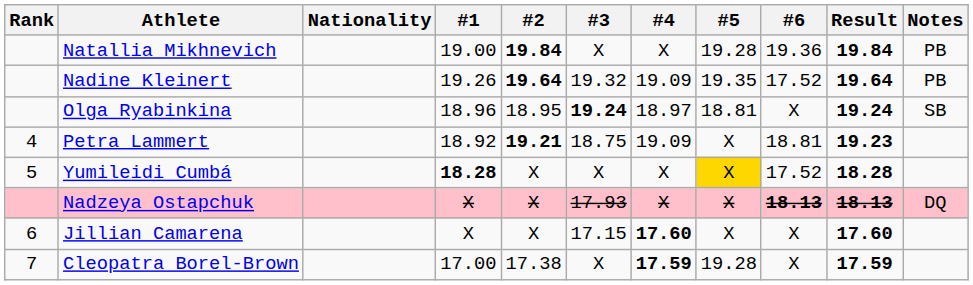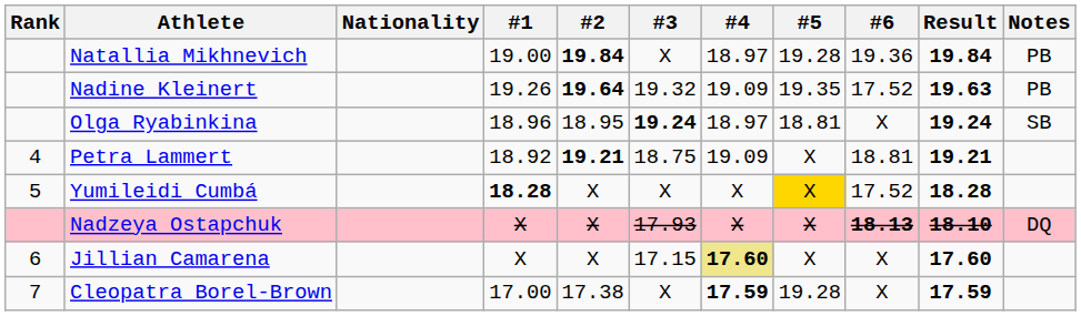 <table class="wikitable" style="text-align:center">
 <tr>
 <th>Rank</th>
 <th>Athlete</th>
 <th>Nationality</th>
 <th>#1</th>
 <th>#2</th>
 <th>#3</th>
 <th>#4</th>
 <th>#5</th>
 <th>#6</th>
 <th>Result</th>
 <th>Notes</th>
 </tr>
 <tr>
 <td></td>
 <td align=left><a href='#'>Natallia Mikhnevich</a></td>
 <td align=left></td>
 <td>19.00</td>
 <td><strong>19.84</strong></td>
 <td>X</td>
-<td>X</td>
+<td>18.97</td>
 <td>19.28</td>
 <td>19.36</td>
 <td><strong>19.84</strong></td>
 <td>PB</td>
 </tr>
 <tr>
 <td></td>
 <td align=left><a href='#'>Nadine Kleinert</a></td>
 <td align=left></td>
 <td>19.26</td>
 <td><strong>19.64</strong></td>
 <td>19.32</td>
 <td>19.09</td>
 <td>19.35</td>
 <td>17.52</td>
-<td><strong>19.64</strong></td>
+<td><strong>19.63</strong></td>
 <td>PB</td>
 </tr>
 <tr>
 <td></td>
 <td align=left><a href='#'>Olga Ryabinkina</a></td>
 <td align=left></td>
 <td>18.96</td>
 <td>18.95</td>
 <td><strong>19.24</strong></td>
 <td>18.97</td>
 <td>18.81</td>
 <td>X</td>
 <td><strong>19.24</strong></td>
 <td>SB</td>
 </tr>
 <tr>
 <td>4</td>
 <td align=left><a href='#'>Petra Lammert</a></td>
 <td align=left></td>
 <td>18.92</td>
 <td><strong>19.21</strong></td>
 <td>18.75</td>
 <td>19.09</td>
 <td>X</td>
 <td>18.81</td>
-<td><strong>19.23</strong></td>
+<td><strong>19.21</strong></td>
 <td></td>
 </tr>
 <tr>
 <td>5</td>
 <td align=left><a href='#'>Yumileidi Cumbá</a></td>
 <td align=left></td>
 <td><strong>18.28</strong></td>
 <td>X</td>
 <td>X</td>
 <td>X</td>
 <td style="background: gold;">X</td>
 <td>17.52</td>
 <td><strong>18.28</strong></td>
 <td></td>
 </tr>
 <tr bgcolor=pink>
 <td></td>
 <td align=left><a href='#'>Nadzeya Ostapchuk</a></td>
 <td align=left></td>
 <td><s>X </s></td>
 <td><s>X </s></td>
 <td><s>17.93 </s></td>
 <td><s>X </s></td>
 <td><s>X </s></td>
 <td><s><strong>18.13</strong> </s></td>
-<td><s><strong>18.13</strong> </s></td>
+<td><s><strong>18.10</strong> </s></td>
 <td>DQ</td>
 </tr>
 <tr>
 <td>6</td>
 <td align=left><a href='#'>Jillian Camarena</a></td>
 <td align=left></td>
 <td>X</td>
 <td>X</td>
 <td>17.15</td>
-<td><strong>17.60</strong></td>
+<td style="background: khaki;"><strong>17.60</strong></td>
 <td>X</td>
 <td>X</td>
 <td><strong>17.60</strong></td>
 <td></td>
 </tr>
 <tr>
 <td>7</td>
 <td align=left><a href='#'>Cleopatra Borel-Brown</a></td>
 <td align=left></td>
 <td>17.00</td>
 <td>17.38</td>
 <td>X</td>
 <td><strong>17.59</strong></td>
 <td>19.28</td>
 <td>X</td>
 <td><strong>17.59</strong></td>
 <td></td>
 </tr>
 </table>
